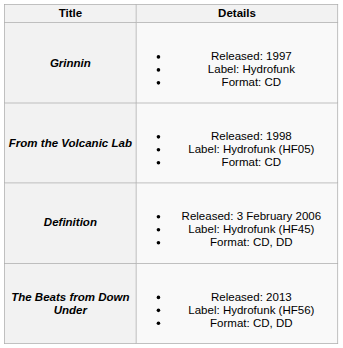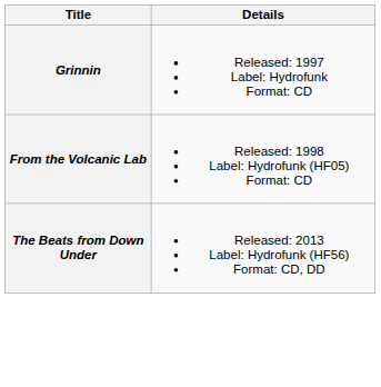 <table class="wikitable plainrowheaders" style="text-align:center;" border="1">
 <tr>
 <th scope="col" style="width:11em;">Title</th>
 <th scope="col" style="width:17em;">Details</th>
 </tr>
 <tr>
 <th scope="row"><em>Grinnin</em></th>
 <td><br><ul><li>Released: 1997</li><li>Label: Hydrofunk</li><li>Format: CD</li></ul></td>
 </tr>
 <tr>
 <th scope="row"><em>From the Volcanic Lab</em></th>
 <td><br><ul><li>Released: 1998</li><li>Label: Hydrofunk (HF05)</li><li>Format: CD</li></ul></td>
 </tr>
 <tr>
-<th scope="row"><em>Definition</em></th>
-<td><br><ul><li>Released: 3 February 2006</li><li>Label: Hydrofunk (HF45)</li><li>Format: CD, DD</li></ul></td>
-</tr>
-<tr>
 <th scope="row"><em>The Beats from Down Under</em></th>
 <td><br><ul><li>Released: 2013</li><li>Label: Hydrofunk (HF56)</li><li>Format: CD, DD</li></ul></td>
 </tr>
 </table>
